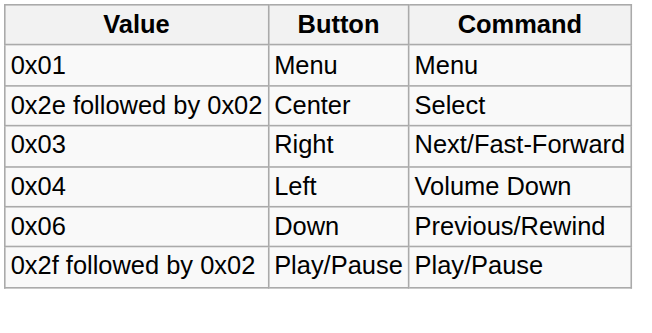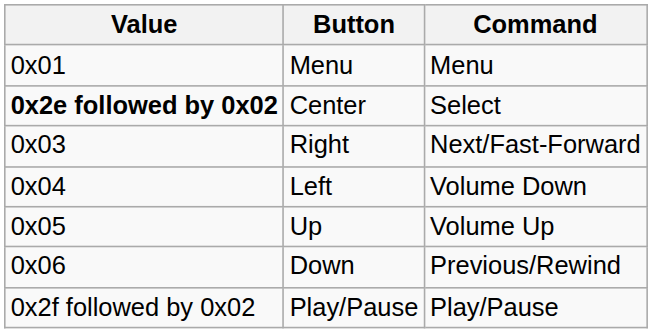 <table class="wikitable">
 <tr>
 <th>Value</th>
 <th>Button</th>
 <th>Command</th>
 </tr>
 <tr>
 <td>0x01</td>
 <td>Menu</td>
 <td>Menu</td>
 </tr>
 <tr>
-<td>0x2e followed by 0x02</td>
+<td><strong>0x2e followed by 0x02</strong></td>
 <td>Center</td>
 <td>Select</td>
 </tr>
 <tr>
 <td>0x03</td>
 <td>Right</td>
 <td>Next/Fast-Forward</td>
 </tr>
 <tr>
 <td>0x04</td>
 <td>Left</td>
 <td>Volume Down</td>
 </tr>
 <tr>
+<td>0x05</td>
+<td>Up</td>
+<td>Volume Up</td>
+</tr>
+<tr>
 <td>0x06</td>
 <td>Down</td>
 <td>Previous/Rewind</td>
 </tr>
 <tr>
 <td>0x2f followed by 0x02</td>
 <td>Play/Pause</td>
 <td>Play/Pause</td>
 </tr>
 </table>
